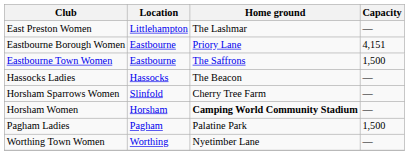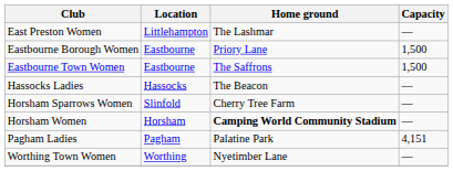 <table class="wikitable" border="1">
 <tr>
 <th>Club</th>
 <th>Location</th>
 <th>Home ground</th>
 <th>Capacity</th>
 </tr>
 <tr>
 <td>East Preston Women</td>
 <td><a href='#'>Littlehampton</a> </td>
 <td>The Lashmar</td>
 <td>—</td>
 </tr>
 <tr>
 <td>Eastbourne Borough Women</td>
 <td><a href='#'>Eastbourne</a> </td>
 <td><a href='#'>Priory Lane</a></td>
-<td>4,151</td>
+<td>1,500</td>
 </tr>
 <tr>
 <td><a href='#'>Eastbourne Town Women</a></td>
 <td><a href='#'>Eastbourne</a></td>
 <td><a href='#'>The Saffrons</a></td>
 <td>1,500</td>
 </tr>
 <tr>
 <td>Hassocks Ladies</td>
 <td><a href='#'>Hassocks</a></td>
 <td>The Beacon</td>
 <td>—</td>
 </tr>
 <tr>
 <td>Horsham Sparrows Women</td>
 <td><a href='#'>Slinfold</a></td>
 <td>Cherry Tree Farm</td>
 <td>—</td>
 </tr>
 <tr>
 <td>Horsham Women</td>
 <td><a href='#'>Horsham</a></td>
 <td><strong>Camping World Community Stadium</strong></td>
 <td>—</td>
 </tr>
 <tr>
 <td>Pagham Ladies</td>
 <td><a href='#'>Pagham</a></td>
 <td>Palatine Park</td>
-<td>1,500</td>
+<td>4,151</td>
 </tr>
 <tr>
 <td>Worthing Town Women</td>
 <td><a href='#'>Worthing</a></td>
 <td>Nyetimber Lane</td>
 <td>—</td>
 </tr>
 <tr>
 </tr>
 </table>
